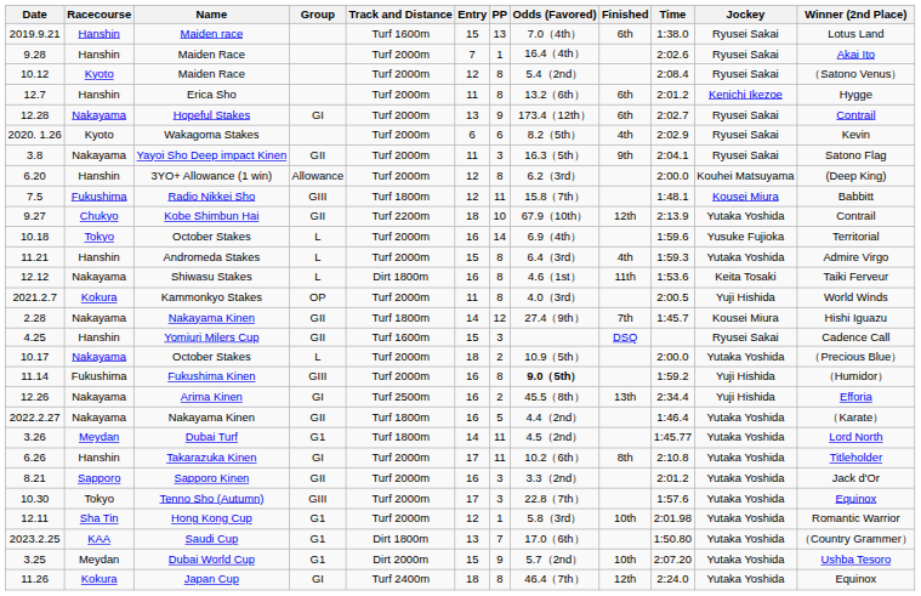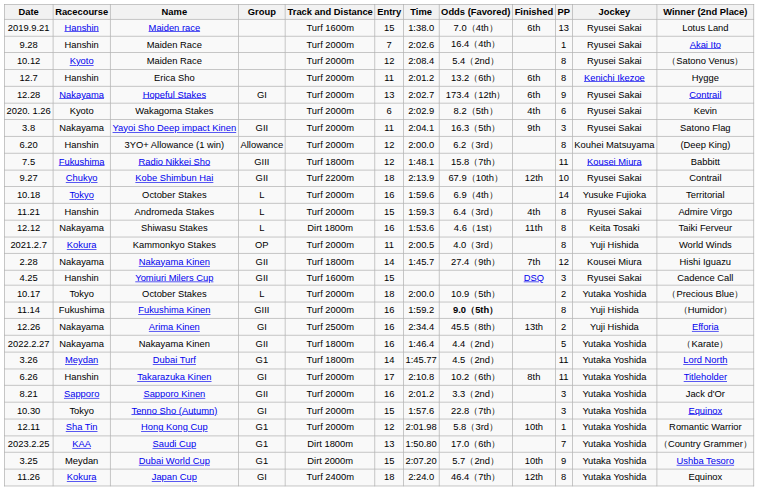 <table class="wikitable" style="border-collapse: collapse; font-size: 90%; text-align: center; white-space: nowrap">
 <tr>
 <th>Date</th>
 <th nowrap="">Racecourse</th>
 <th>Name</th>
 <th>Group</th>
 <th>Track and Distance</th>
 <th>Entry</th>
-<th>PP</th>
+<th>Time</th>
 <th>Odds (Favored)</th>
 <th>Finished</th>
-<th>Time</th>
+<th>PP</th>
 <th>Jockey</th>
 <th>Winner (2nd Place)</th>
 </tr>
 <tr>
 <td>2019.9.21</td>
 <td><a href='#'>Hanshin</a></td>
 <td><a href='#'>Maiden race</a></td>
 <td></td>
 <td>Turf 1600m</td>
 <td>15</td>
-<td>13</td>
+<td>1:38.0</td>
 <td>7.0（4th）</td>
 <td>6th</td>
-<td>1:38.0</td>
+<td>13</td>
 <td>Ryusei Sakai</td>
 <td>Lotus Land</td>
 </tr>
 <tr>
 <td>9.28</td>
 <td>Hanshin</td>
 <td>Maiden Race</td>
 <td></td>
 <td>Turf 2000m</td>
 <td>7</td>
-<td>1</td>
+<td>2:02.6</td>
 <td>16.4（4th）</td>
 <td></td>
-<td>2:02.6</td>
+<td>1</td>
 <td>Ryusei Sakai</td>
 <td><a href='#'>Akai Ito</a></td>
 </tr>
 <tr>
 <td>10.12</td>
 <td><a href='#'>Kyoto</a></td>
 <td>Maiden Race</td>
 <td></td>
 <td>Turf 2000m</td>
 <td>12</td>
-<td>8</td>
+<td>2:08.4</td>
 <td>5.4（2nd）</td>
 <td></td>
-<td>2:08.4</td>
+<td>8</td>
 <td>Ryusei Sakai</td>
 <td>（Satono Venus）</td>
 </tr>
 <tr>
 <td>12.7</td>
 <td>Hanshin</td>
 <td>Erica Sho</td>
 <td></td>
 <td>Turf 2000m</td>
 <td>11</td>
-<td>8</td>
+<td>2:01.2</td>
 <td>13.2（6th）</td>
 <td>6th</td>
-<td>2:01.2</td>
+<td>8</td>
 <td><a href='#'>Kenichi Ikezoe</a></td>
 <td>Hygge</td>
 </tr>
 <tr>
 <td>12.28</td>
 <td><a href='#'>Nakayama</a></td>
 <td><a href='#'>Hopeful Stakes</a></td>
 <td>GI</td>
 <td>Turf 2000m</td>
 <td>13</td>
-<td>9</td>
+<td>2:02.7</td>
 <td>173.4（12th）</td>
 <td>6th</td>
-<td>2:02.7</td>
+<td>9</td>
 <td>Ryusei Sakai</td>
 <td><a href='#'>Contrail</a></td>
 </tr>
 <tr>
 <td>2020. 1.26</td>
 <td>Kyoto</td>
 <td>Wakagoma Stakes</td>
 <td></td>
 <td>Turf 2000m</td>
 <td>6</td>
-<td>6</td>
+<td>2:02.9</td>
 <td>8.2（5th）</td>
 <td>4th</td>
-<td>2:02.9</td>
+<td>6</td>
 <td>Ryusei Sakai</td>
 <td>Kevin</td>
 </tr>
 <tr>
 <td>3.8</td>
 <td>Nakayama</td>
 <td><a href='#'>Yayoi Sho Deep impact Kinen</a></td>
 <td>GII</td>
 <td>Turf 2000m</td>
 <td>11</td>
-<td>3</td>
+<td>2:04.1</td>
 <td>16.3（5th）</td>
 <td>9th</td>
-<td>2:04.1</td>
+<td>3</td>
 <td>Ryusei Sakai</td>
 <td>Satono Flag</td>
 </tr>
 <tr>
 <td>6.20</td>
 <td>Hanshin</td>
 <td>3YO+ Allowance (1 win)</td>
 <td>Allowance</td>
 <td>Turf 2000m</td>
 <td>12</td>
-<td>8</td>
+<td>2:00.0</td>
 <td>6.2（3rd）</td>
 <td></td>
-<td>2:00.0</td>
+<td>8</td>
 <td>Kouhei Matsuyama</td>
 <td>(Deep King)</td>
 </tr>
 <tr>
 <td>7.5</td>
 <td><a href='#'>Fukushima</a></td>
 <td><a href='#'>Radio Nikkei Sho</a></td>
 <td>GIII</td>
 <td>Turf 1800m</td>
 <td>12</td>
-<td>11</td>
+<td>1:48.1</td>
 <td>15.8（7th）</td>
 <td></td>
-<td>1:48.1</td>
+<td>11</td>
 <td><a href='#'>Kousei Miura</a></td>
 <td>Babbitt</td>
 </tr>
 <tr>
 <td>9.27</td>
 <td><a href='#'>Chukyo</a></td>
 <td><a href='#'>Kobe Shimbun Hai</a></td>
 <td>GII</td>
 <td>Turf 2200m</td>
 <td>18</td>
-<td>10</td>
+<td>2:13.9</td>
 <td>67.9（10th）</td>
 <td>12th</td>
-<td>2:13.9</td>
-<td>Yutaka Yoshida</td>
+<td>10</td>
+<td>Ryusei Sakai</td>
 <td>Contrail</td>
 </tr>
 <tr>
 <td>10.18</td>
 <td><a href='#'>Tokyo</a></td>
 <td>October Stakes</td>
 <td>L</td>
 <td>Turf 2000m</td>
 <td>16</td>
-<td>14</td>
+<td>1:59.6</td>
 <td>6.9（4th）</td>
 <td></td>
-<td>1:59.6</td>
+<td>14</td>
 <td>Yusuke Fujioka</td>
 <td>Territorial</td>
 </tr>
 <tr>
 <td>11.21</td>
 <td>Hanshin</td>
 <td>Andromeda Stakes</td>
 <td>L</td>
 <td>Turf 2000m</td>
 <td>15</td>
-<td>8</td>
+<td>1:59.3</td>
 <td>6.4（3rd）</td>
 <td>4th</td>
-<td>1:59.3</td>
-<td>Yutaka Yoshida</td>
+<td>8</td>
+<td>Ryusei Sakai</td>
 <td>Admire Virgo</td>
 </tr>
 <tr>
 <td>12.12</td>
 <td>Nakayama</td>
 <td>Shiwasu Stakes</td>
 <td>L</td>
 <td>Dirt 1800m</td>
 <td>16</td>
-<td>8</td>
+<td>1:53.6</td>
 <td>4.6（1st）</td>
 <td>11th</td>
-<td>1:53.6</td>
+<td>8</td>
 <td>Keita Tosaki</td>
 <td>Taiki Ferveur</td>
 </tr>
 <tr>
 <td>2021.2.7</td>
 <td><a href='#'>Kokura</a></td>
 <td>Kammonkyo Stakes</td>
 <td>OP</td>
 <td>Turf 2000m</td>
 <td>11</td>
-<td>8</td>
+<td>2:00.5</td>
 <td>4.0（3rd）</td>
 <td></td>
-<td>2:00.5</td>
+<td>8</td>
 <td>Yuji Hishida</td>
 <td>World Winds</td>
 </tr>
 <tr>
 <td>2.28</td>
 <td>Nakayama</td>
 <td><a href='#'>Nakayama Kinen</a></td>
 <td>GII</td>
 <td>Turf 1800m</td>
 <td>14</td>
-<td>12</td>
+<td>1:45.7</td>
 <td>27.4（9th）</td>
 <td>7th</td>
-<td>1:45.7</td>
+<td>12</td>
 <td>Kousei Miura</td>
 <td>Hishi Iguazu</td>
 </tr>
 <tr>
 <td>4.25</td>
 <td>Hanshin</td>
 <td><a href='#'>Yomiuri Milers Cup</a></td>
 <td>GII</td>
 <td>Turf 1600m</td>
 <td>15</td>
-<td>3</td>
+<td></td>
 <td></td>
 <td><a href='#'>DSQ</a></td>
-<td></td>
+<td>3</td>
 <td>Ryusei Sakai</td>
 <td>Cadence Call</td>
 </tr>
 <tr>
 <td>10.17</td>
-<td><a href='#'>Nakayama</a></td>
+<td>Tokyo</td>
 <td>October Stakes</td>
 <td>L</td>
 <td>Turf 2000m</td>
 <td>18</td>
-<td>2</td>
+<td>2:00.0</td>
 <td>10.9（5th）</td>
 <td></td>
-<td>2:00.0</td>
+<td>2</td>
 <td>Yutaka Yoshida</td>
 <td>（Precious Blue）</td>
 </tr>
 <tr>
 <td>11.14</td>
 <td>Fukushima</td>
 <td><a href='#'>Fukushima Kinen</a></td>
 <td>GIII</td>
 <td>Turf 2000m</td>
 <td>16</td>
-<td>8</td>
+<td>1:59.2</td>
 <td><strong>9.0（5th）</strong></td>
 <td></td>
-<td>1:59.2</td>
+<td>8</td>
 <td>Yuji Hishida</td>
 <td>（Humidor）</td>
 </tr>
 <tr>
 <td>12.26</td>
 <td>Nakayama</td>
 <td><a href='#'>Arima Kinen</a></td>
 <td>GI</td>
 <td>Turf 2500m</td>
 <td>16</td>
-<td>2</td>
+<td>2:34.4</td>
 <td>45.5（8th）</td>
 <td>13th</td>
-<td>2:34.4</td>
+<td>2</td>
 <td>Yuji Hishida</td>
 <td><a href='#'>Efforia</a></td>
 </tr>
 <tr>
 <td>2022.2.27</td>
 <td>Nakayama</td>
 <td>Nakayama Kinen</td>
 <td>GII</td>
 <td>Turf 1800m</td>
 <td>16</td>
-<td>5</td>
+<td>1:46.4</td>
 <td>4.4（2nd）</td>
 <td></td>
-<td>1:46.4</td>
+<td>5</td>
 <td>Yutaka Yoshida</td>
 <td>（Karate）</td>
 </tr>
 <tr>
 <td>3.26</td>
 <td><a href='#'>Meydan</a></td>
 <td><a href='#'>Dubai Turf</a></td>
 <td>G1</td>
 <td>Turf 1800m</td>
 <td>14</td>
-<td>11</td>
+<td>1:45.77</td>
 <td>4.5（2nd）</td>
 <td></td>
-<td>1:45.77</td>
+<td>11</td>
 <td>Yutaka Yoshida</td>
 <td><a href='#'>Lord North</a></td>
 </tr>
 <tr>
 <td>6.26</td>
 <td>Hanshin</td>
 <td><a href='#'>Takarazuka Kinen</a></td>
 <td>GI</td>
 <td>Turf 2000m</td>
 <td>17</td>
-<td>11</td>
+<td>2:10.8</td>
 <td>10.2（6th）</td>
 <td>8th</td>
-<td>2:10.8</td>
+<td>11</td>
 <td>Yutaka Yoshida</td>
 <td><a href='#'>Titleholder</a></td>
 </tr>
 <tr>
 <td>8.21</td>
 <td><a href='#'>Sapporo</a></td>
 <td><a href='#'>Sapporo Kinen</a></td>
 <td>GII</td>
 <td>Turf 2000m</td>
 <td>16</td>
-<td>3</td>
+<td>2:01.2</td>
 <td>3.3（2nd）</td>
 <td></td>
-<td>2:01.2</td>
+<td>3</td>
 <td>Yutaka Yoshida</td>
 <td>Jack d'Or</td>
 </tr>
 <tr>
 <td>10.30</td>
 <td>Tokyo</td>
 <td><a href='#'>Tenno Sho (Autumn)</a></td>
-<td>GIII</td>
+<td>GI</td>
 <td>Turf 2000m</td>
-<td>17</td>
-<td>3</td>
+<td>15</td>
+<td>1:57.6</td>
 <td>22.8（7th）</td>
 <td></td>
-<td>1:57.6</td>
+<td>3</td>
 <td>Yutaka Yoshida</td>
 <td><a href='#'>Equinox</a></td>
 </tr>
 <tr>
 <td>12.11</td>
 <td><a href='#'>Sha Tin</a></td>
 <td><a href='#'>Hong Kong Cup</a></td>
 <td>G1</td>
 <td>Turf 2000m</td>
 <td>12</td>
-<td>1</td>
+<td>2:01.98</td>
 <td>5.8（3rd）</td>
 <td>10th</td>
-<td>2:01.98</td>
+<td>1</td>
 <td>Yutaka Yoshida</td>
 <td>Romantic Warrior</td>
 </tr>
 <tr>
 <td>2023.2.25</td>
 <td><a href='#'>KAA</a></td>
 <td><a href='#'>Saudi Cup</a></td>
 <td>G1</td>
 <td>Dirt 1800m</td>
 <td>13</td>
-<td>7</td>
+<td>1:50.80</td>
 <td>17.0（6th）</td>
 <td></td>
-<td>1:50.80</td>
+<td>7</td>
 <td>Yutaka Yoshida</td>
 <td>（Country Grammer）</td>
 </tr>
 <tr>
 <td>3.25</td>
 <td>Meydan</td>
 <td><a href='#'>Dubai World Cup</a></td>
 <td>G1</td>
 <td>Dirt 2000m</td>
 <td>15</td>
-<td>9</td>
+<td>2:07.20</td>
 <td>5.7（2nd）</td>
 <td>10th</td>
-<td>2:07.20</td>
+<td>9</td>
 <td>Yutaka Yoshida</td>
 <td><a href='#'>Ushba Tesoro</a></td>
 </tr>
 <tr>
 <td>11.26</td>
 <td><a href='#'>Kokura</a></td>
 <td><a href='#'>Japan Cup</a></td>
 <td>GI</td>
 <td>Turf 2400m</td>
 <td>18</td>
-<td>8</td>
+<td>2:24.0</td>
 <td>46.4（7th）</td>
 <td>12th</td>
-<td>2:24.0</td>
+<td>8</td>
 <td>Yutaka Yoshida</td>
 <td>Equinox</td>
 </tr>
 </table>
